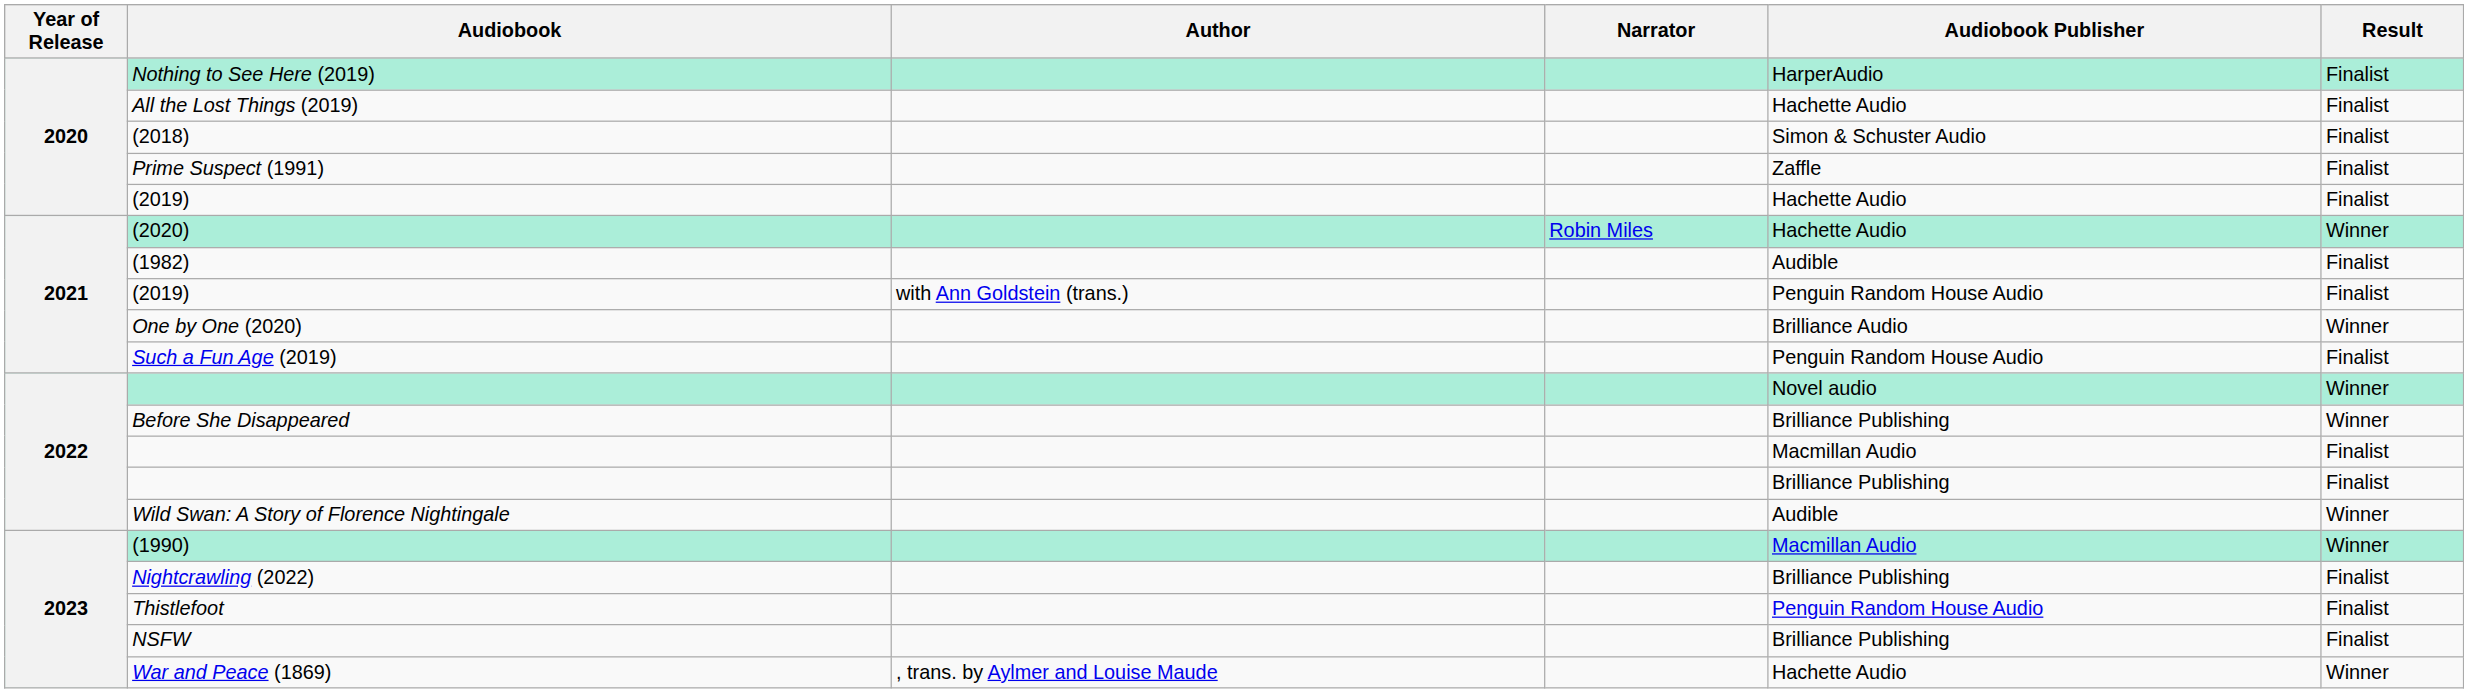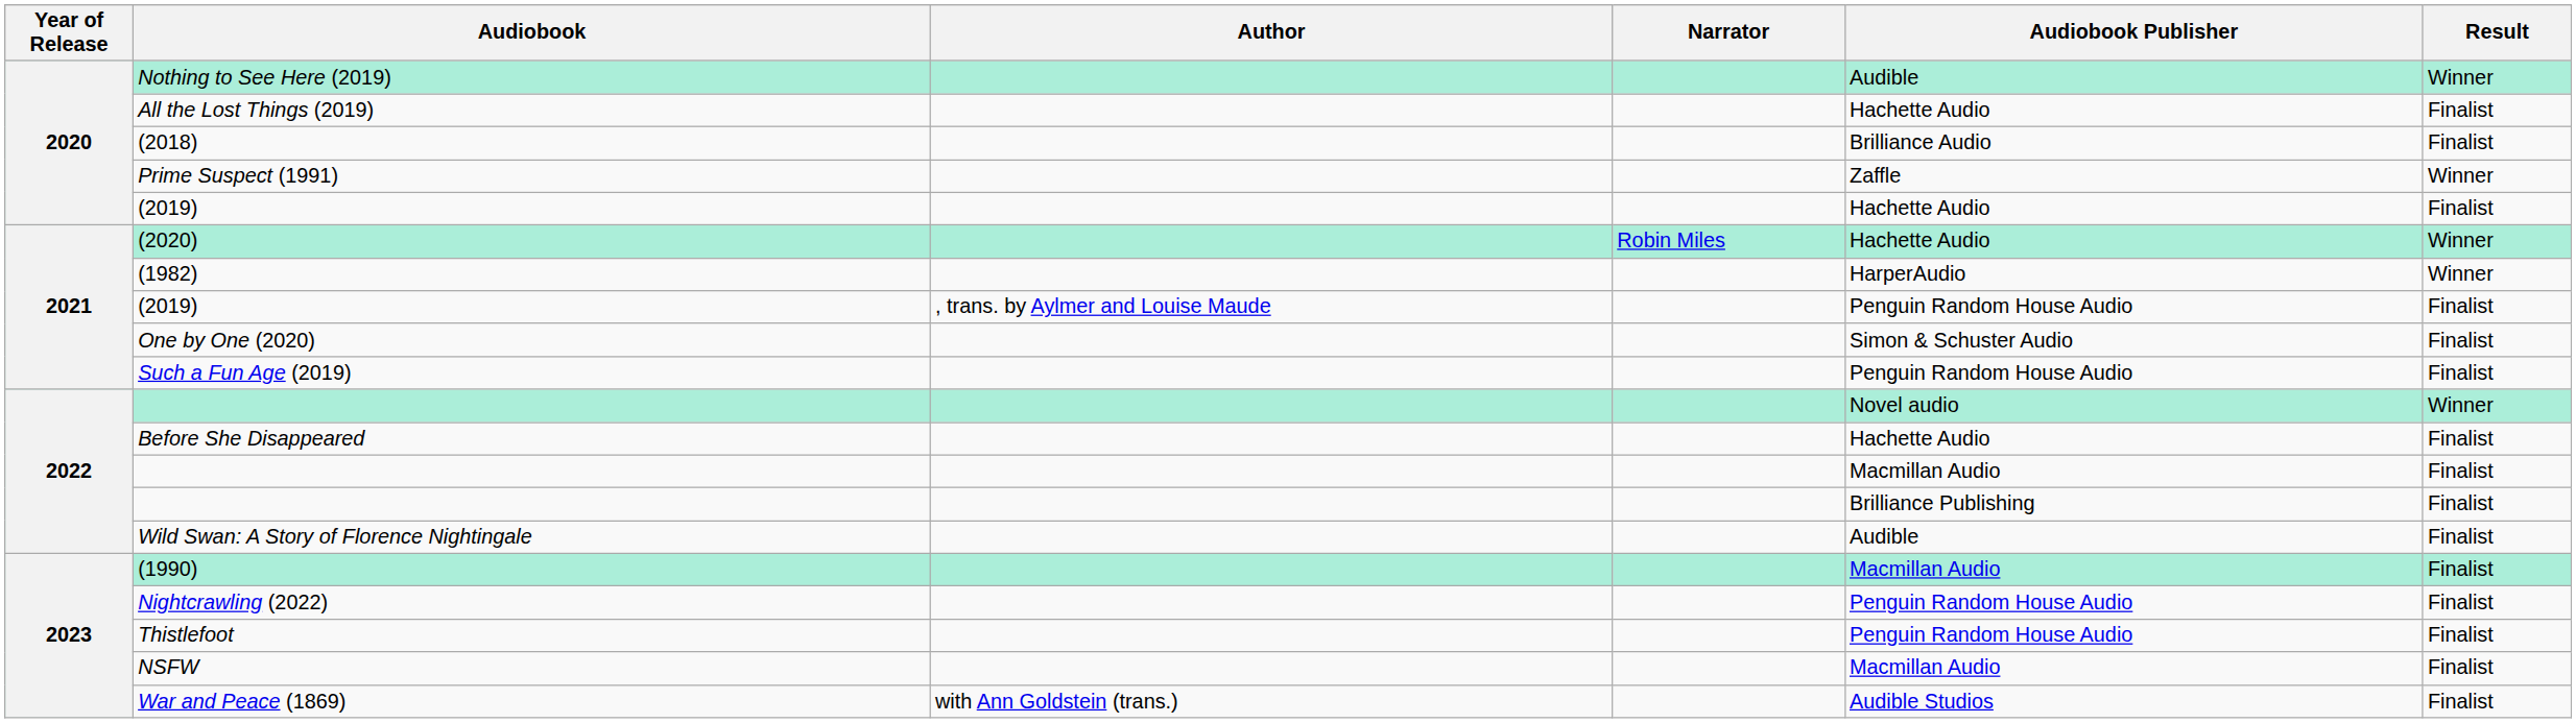 <table class="wikitable sortable mw-collapsible" style="width:100%">
 <tr bgcolor="#bebebe">
 <th width="5%">Year of Release</th>
 <th>Audiobook</th>
 <th>Author</th>
 <th>Narrator</th>
 <th>Audiobook Publisher</th>
 <th>Result</th>
 </tr>
 <tr style="background:#ABEED9">
 <th rowspan="5">2020<br></th>
 <td><em>Nothing to See Here</em> (2019)</td>
 <td></td>
 <td></td>
-<td>HarperAudio</td>
-<td>Finalist</td>
+<td>Audible</td>
+<td>Winner</td>
 </tr>
 <tr>
 <td><em>All the Lost Things</em> (2019)</td>
 <td></td>
 <td></td>
 <td>Hachette Audio</td>
 <td>Finalist</td>
 </tr>
 <tr>
 <td><em></em> (2018)</td>
 <td></td>
 <td></td>
-<td>Simon & Schuster Audio</td>
+<td>Brilliance Audio</td>
 <td>Finalist</td>
 </tr>
 <tr>
 <td><em>Prime Suspect</em> (1991)</td>
 <td></td>
 <td></td>
 <td>Zaffle</td>
-<td>Finalist</td>
+<td>Winner</td>
 </tr>
 <tr>
 <td><em></em> (2019)</td>
 <td></td>
 <td></td>
 <td>Hachette Audio</td>
 <td>Finalist</td>
 </tr>
 <tr style="background:#ABEED9">
 <th rowspan="5">2021<br></th>
 <td><em></em> (2020)</td>
 <td></td>
 <td><a href='#'>Robin Miles</a></td>
 <td>Hachette Audio</td>
 <td>Winner</td>
 </tr>
 <tr>
 <td><em></em> (1982)</td>
 <td></td>
 <td></td>
-<td>Audible</td>
-<td>Finalist</td>
+<td>HarperAudio</td>
+<td>Winner</td>
 </tr>
 <tr>
 <td><em></em> (2019)</td>
-<td> with <a href='#'>Ann Goldstein</a> (trans.)</td>
+<td>, trans. by <a href='#'>Aylmer and Louise Maude</a></td>
 <td></td>
 <td>Penguin Random House Audio</td>
 <td>Finalist</td>
 </tr>
 <tr>
 <td><em>One by One</em> (2020)</td>
 <td></td>
 <td></td>
-<td>Brilliance Audio</td>
-<td>Winner</td>
+<td>Simon & Schuster Audio</td>
+<td>Finalist</td>
 </tr>
 <tr>
 <td><em><a href='#'>Such a Fun Age</a></em> (2019)</td>
 <td></td>
 <td></td>
 <td>Penguin Random House Audio</td>
 <td>Finalist</td>
 </tr>
 <tr style="background:#ABEED9">
 <th rowspan="5">2022<br></th>
 <td><em></em></td>
 <td></td>
 <td></td>
 <td>Novel audio</td>
 <td>Winner</td>
 </tr>
 <tr>
 <td><em>Before She Disappeared</em></td>
 <td></td>
 <td></td>
-<td>Brilliance Publishing</td>
-<td>Winner</td>
+<td>Hachette Audio</td>
+<td>Finalist</td>
 </tr>
 <tr>
 <td><em></em></td>
 <td></td>
 <td></td>
 <td>Macmillan Audio</td>
 <td>Finalist</td>
 </tr>
 <tr>
 <td><em></em></td>
 <td></td>
 <td></td>
 <td>Brilliance Publishing</td>
 <td>Finalist</td>
 </tr>
 <tr>
 <td><em>Wild Swan: A Story of Florence Nightingale</em></td>
 <td></td>
 <td></td>
 <td>Audible</td>
-<td>Winner</td>
+<td>Finalist</td>
 </tr>
 <tr style="background:#ABEED9">
 <th rowspan="5">2023<br></th>
 <td> (1990)</td>
 <td></td>
 <td></td>
 <td><a href='#'>Macmillan Audio</a></td>
-<td>Winner</td>
+<td>Finalist</td>
 </tr>
 <tr>
 <td><em><a href='#'>Nightcrawling</a></em> (2022)</td>
 <td></td>
 <td></td>
-<td>Brilliance Publishing</td>
+<td><a href='#'>Penguin Random House Audio</a></td>
 <td>Finalist</td>
 </tr>
 <tr>
 <td><em>Thistlefoot</em></td>
 <td></td>
 <td></td>
 <td><a href='#'>Penguin Random House Audio</a></td>
 <td>Finalist</td>
 </tr>
 <tr>
 <td><em>NSFW</em></td>
 <td></td>
 <td></td>
-<td>Brilliance Publishing</td>
+<td><a href='#'>Macmillan Audio</a></td>
 <td>Finalist</td>
 </tr>
 <tr>
 <td><em><a href='#'>War and Peace</a></em> (1869)</td>
-<td>, trans. by <a href='#'>Aylmer and Louise Maude</a></td>
+<td> with <a href='#'>Ann Goldstein</a> (trans.)</td>
 <td></td>
-<td>Hachette Audio</td>
-<td>Winner</td>
+<td><a href='#'>Audible Studios</a></td>
+<td>Finalist</td>
 </tr>
 </table>
